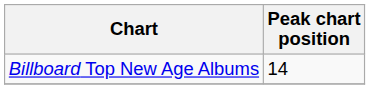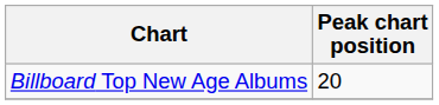 <table class="wikitable">
 <tr>
 <th>Chart</th>
 <th>Peak chart<br>position</th>
 </tr>
 <tr>
 <td><a href='#'><em>Billboard</em> Top New Age Albums</a></td>
-<td>14</td>
+<td>20</td>
 </tr>
 <tr>
 </tr>
 </table>
